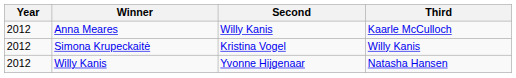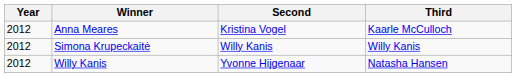 <table class="wikitable" style="font-size:100%" width=60%>
 <tr>
 <th>Year</th>
 <th>Winner</th>
 <th>Second</th>
 <th>Third</th>
 </tr>
 <tr>
 <td>2012</td>
 <td> <a href='#'>Anna Meares</a></td>
-<td> <a href='#'>Willy Kanis</a></td>
+<td> <a href='#'>Kristina Vogel</a></td>
 <td> <a href='#'>Kaarle McCulloch</a></td>
 </tr>
 <tr>
 <td>2012</td>
 <td> <a href='#'>Simona Krupeckaitė</a></td>
-<td> <a href='#'>Kristina Vogel</a></td>
+<td> <a href='#'>Willy Kanis</a></td>
 <td> <a href='#'>Willy Kanis</a></td>
 </tr>
 <tr>
 <td>2012</td>
 <td> <a href='#'>Willy Kanis</a></td>
 <td> <a href='#'>Yvonne Hijgenaar</a></td>
 <td> <a href='#'>Natasha Hansen</a></td>
 </tr>
 </table>
